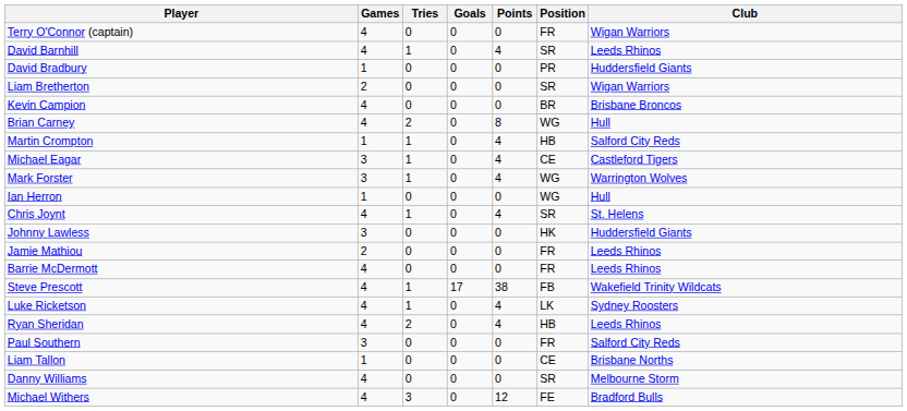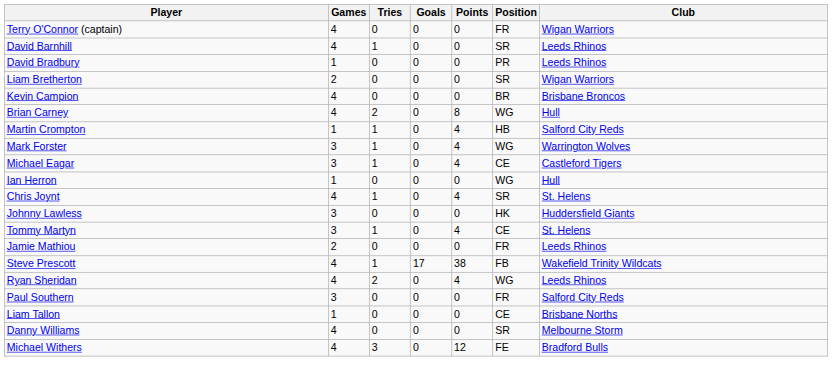 <table class="wikitable">
 <tr bgcolor=#FFFFFF>
 <th !width=25%>Player</th>
 <th width=5%>Games</th>
 <th width=5%>Tries</th>
 <th width=5%>Goals</th>
 <th width=5%>Points</th>
 <th width=5%>Position</th>
 <th width=35%>Club</th>
 </tr>
 <tr>
 <td><a href='#'>Terry O'Connor</a> (captain)</td>
 <td>4</td>
 <td>0</td>
 <td>0</td>
 <td>0</td>
 <td>FR</td>
 <td><a href='#'>Wigan Warriors</a></td>
 </tr>
 <tr>
 <td><a href='#'>David Barnhill</a></td>
 <td>4</td>
 <td>1</td>
 <td>0</td>
-<td>4</td>
+<td>0</td>
 <td>SR</td>
 <td><a href='#'>Leeds Rhinos</a></td>
 </tr>
 <tr>
 <td><a href='#'>David Bradbury</a></td>
 <td>1</td>
 <td>0</td>
 <td>0</td>
 <td>0</td>
 <td>PR</td>
-<td><a href='#'>Huddersfield Giants</a></td>
+<td><a href='#'>Leeds Rhinos</a></td>
 </tr>
 <tr>
 <td><a href='#'>Liam Bretherton</a></td>
 <td>2</td>
 <td>0</td>
 <td>0</td>
 <td>0</td>
 <td>SR</td>
 <td><a href='#'>Wigan Warriors</a></td>
 </tr>
 <tr>
 <td><a href='#'>Kevin Campion</a></td>
 <td>4</td>
 <td>0</td>
 <td>0</td>
 <td>0</td>
 <td>BR</td>
 <td><a href='#'>Brisbane Broncos</a></td>
 </tr>
 <tr>
 <td><a href='#'>Brian Carney</a></td>
 <td>4</td>
 <td>2</td>
 <td>0</td>
 <td>8</td>
 <td>WG</td>
 <td><a href='#'>Hull</a></td>
 </tr>
 <tr>
 <td><a href='#'>Martin Crompton</a></td>
 <td>1</td>
 <td>1</td>
 <td>0</td>
 <td>4</td>
 <td>HB</td>
 <td><a href='#'>Salford City Reds</a></td>
 </tr>
 <tr>
+<td><a href='#'>Mark Forster</a></td>
+<td>3</td>
+<td>1</td>
+<td>0</td>
+<td>4</td>
+<td>WG</td>
+<td><a href='#'>Warrington Wolves</a></td>
+</tr>
+<tr>
 <td><a href='#'>Michael Eagar</a></td>
 <td>3</td>
 <td>1</td>
 <td>0</td>
 <td>4</td>
 <td>CE</td>
 <td><a href='#'>Castleford Tigers</a></td>
-</tr>
-<tr>
-<td><a href='#'>Mark Forster</a></td>
-<td>3</td>
-<td>1</td>
-<td>0</td>
-<td>4</td>
-<td>WG</td>
-<td><a href='#'>Warrington Wolves</a></td>
 </tr>
 <tr>
 <td><a href='#'>Ian Herron</a></td>
 <td>1</td>
 <td>0</td>
 <td>0</td>
 <td>0</td>
 <td>WG</td>
 <td><a href='#'>Hull</a></td>
 </tr>
 <tr>
 <td><a href='#'>Chris Joynt</a></td>
 <td>4</td>
 <td>1</td>
 <td>0</td>
 <td>4</td>
 <td>SR</td>
 <td><a href='#'>St. Helens</a></td>
 </tr>
 <tr>
 <td><a href='#'>Johnny Lawless</a></td>
 <td>3</td>
 <td>0</td>
 <td>0</td>
 <td>0</td>
 <td>HK</td>
 <td><a href='#'>Huddersfield Giants</a></td>
 </tr>
 <tr>
+<td><a href='#'>Tommy Martyn</a></td>
+<td>3</td>
+<td>1</td>
+<td>0</td>
+<td>4</td>
+<td>CE</td>
+<td><a href='#'>St. Helens</a></td>
+</tr>
+<tr>
 <td><a href='#'>Jamie Mathiou</a></td>
 <td>2</td>
-<td>0</td>
-<td>0</td>
-<td>0</td>
-<td>FR</td>
-<td><a href='#'>Leeds Rhinos</a></td>
-</tr>
-<tr>
-<td><a href='#'>Barrie McDermott</a></td>
-<td>4</td>
 <td>0</td>
 <td>0</td>
 <td>0</td>
 <td>FR</td>
 <td><a href='#'>Leeds Rhinos</a></td>
 </tr>
 <tr>
 <td><a href='#'>Steve Prescott</a></td>
 <td>4</td>
 <td>1</td>
 <td>17</td>
 <td>38</td>
 <td>FB</td>
 <td><a href='#'>Wakefield Trinity Wildcats</a></td>
 </tr>
 <tr>
-<td><a href='#'>Luke Ricketson</a></td>
-<td>4</td>
-<td>1</td>
-<td>0</td>
-<td>4</td>
-<td>LK</td>
-<td><a href='#'>Sydney Roosters</a></td>
-</tr>
-<tr>
 <td><a href='#'>Ryan Sheridan</a></td>
 <td>4</td>
 <td>2</td>
 <td>0</td>
 <td>4</td>
-<td>HB</td>
+<td>WG</td>
 <td><a href='#'>Leeds Rhinos</a></td>
 </tr>
 <tr>
 <td><a href='#'>Paul Southern</a></td>
 <td>3</td>
 <td>0</td>
 <td>0</td>
 <td>0</td>
 <td>FR</td>
 <td><a href='#'>Salford City Reds</a></td>
 </tr>
 <tr>
 <td><a href='#'>Liam Tallon</a></td>
 <td>1</td>
 <td>0</td>
 <td>0</td>
 <td>0</td>
 <td>CE</td>
 <td><a href='#'>Brisbane Norths</a></td>
 </tr>
 <tr>
 <td><a href='#'>Danny Williams</a></td>
 <td>4</td>
 <td>0</td>
 <td>0</td>
 <td>0</td>
 <td>SR</td>
 <td><a href='#'>Melbourne Storm</a></td>
 </tr>
 <tr>
 <td><a href='#'>Michael Withers</a></td>
 <td>4</td>
 <td>3</td>
 <td>0</td>
 <td>12</td>
 <td>FE</td>
 <td><a href='#'>Bradford Bulls</a></td>
 </tr>
 </table>
